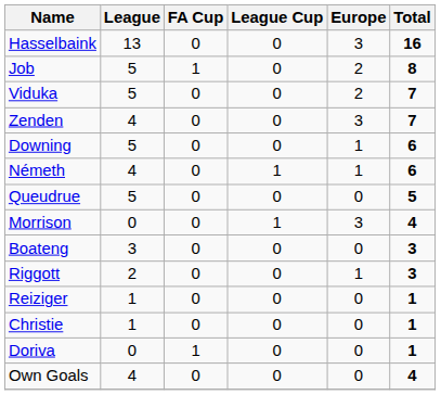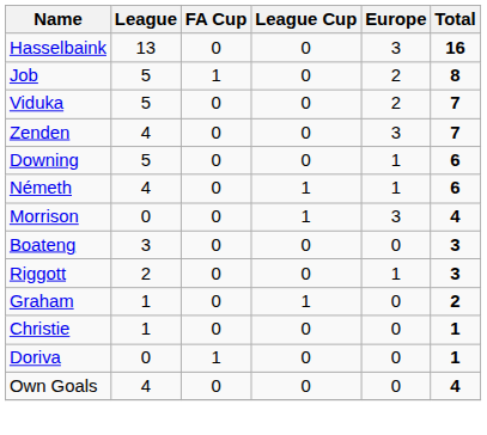 <table class="wikitable sortable" style="text-align:center">
 <tr>
 <th>Name</th>
 <th>League</th>
 <th>FA Cup</th>
 <th>League Cup</th>
 <th>Europe</th>
 <th>Total</th>
 </tr>
 <tr>
 <td align="left"> <a href='#'>Hasselbaink</a></td>
 <td>13</td>
 <td>0</td>
 <td>0</td>
 <td>3</td>
 <td><strong>16</strong></td>
 </tr>
 <tr>
 <td align="left"> <a href='#'>Job</a></td>
 <td>5</td>
 <td>1</td>
 <td>0</td>
 <td>2</td>
 <td><strong>8</strong></td>
 </tr>
 <tr>
 <td align="left"> <a href='#'>Viduka</a></td>
 <td>5</td>
 <td>0</td>
 <td>0</td>
 <td>2</td>
 <td><strong>7</strong></td>
 </tr>
 <tr>
 <td align="left"> <a href='#'>Zenden</a></td>
 <td>4</td>
 <td>0</td>
 <td>0</td>
 <td>3</td>
 <td><strong>7</strong></td>
 </tr>
 <tr>
 <td align="left"> <a href='#'>Downing</a></td>
 <td>5</td>
 <td>0</td>
 <td>0</td>
 <td>1</td>
 <td><strong>6</strong></td>
 </tr>
 <tr>
 <td align="left"> <a href='#'>Németh</a></td>
 <td>4</td>
 <td>0</td>
 <td>1</td>
 <td>1</td>
 <td><strong>6</strong></td>
 </tr>
 <tr>
-<td align="left"> <a href='#'>Queudrue</a></td>
-<td>5</td>
-<td>0</td>
-<td>0</td>
-<td>0</td>
-<td><strong>5</strong></td>
-</tr>
-<tr>
 <td align="left"> <a href='#'>Morrison</a></td>
 <td>0</td>
 <td>0</td>
 <td>1</td>
 <td>3</td>
 <td><strong>4</strong></td>
 </tr>
 <tr>
 <td align="left"> <a href='#'>Boateng</a></td>
 <td>3</td>
 <td>0</td>
 <td>0</td>
 <td>0</td>
 <td><strong>3</strong></td>
 </tr>
 <tr>
 <td align="left"> <a href='#'>Riggott</a></td>
 <td>2</td>
 <td>0</td>
 <td>0</td>
 <td>1</td>
 <td><strong>3</strong></td>
 </tr>
 <tr>
-<td align="left"> <a href='#'>Reiziger</a></td>
+<td align="left"> <a href='#'>Graham</a></td>
 <td>1</td>
 <td>0</td>
+<td>1</td>
 <td>0</td>
-<td>0</td>
-<td><strong>1</strong></td>
+<td><strong>2</strong></td>
 </tr>
 <tr>
 <td align="left"> <a href='#'>Christie</a></td>
 <td>1</td>
 <td>0</td>
 <td>0</td>
 <td>0</td>
 <td><strong>1</strong></td>
 </tr>
 <tr>
 <td align="left"> <a href='#'>Doriva</a></td>
 <td>0</td>
 <td>1</td>
 <td>0</td>
 <td>0</td>
 <td><strong>1</strong></td>
 </tr>
 <tr>
 <td align="left">Own Goals</td>
 <td>4</td>
 <td>0</td>
 <td>0</td>
 <td>0</td>
 <td><strong>4</strong></td>
 </tr>
 <tr>
 </tr>
 </table>
